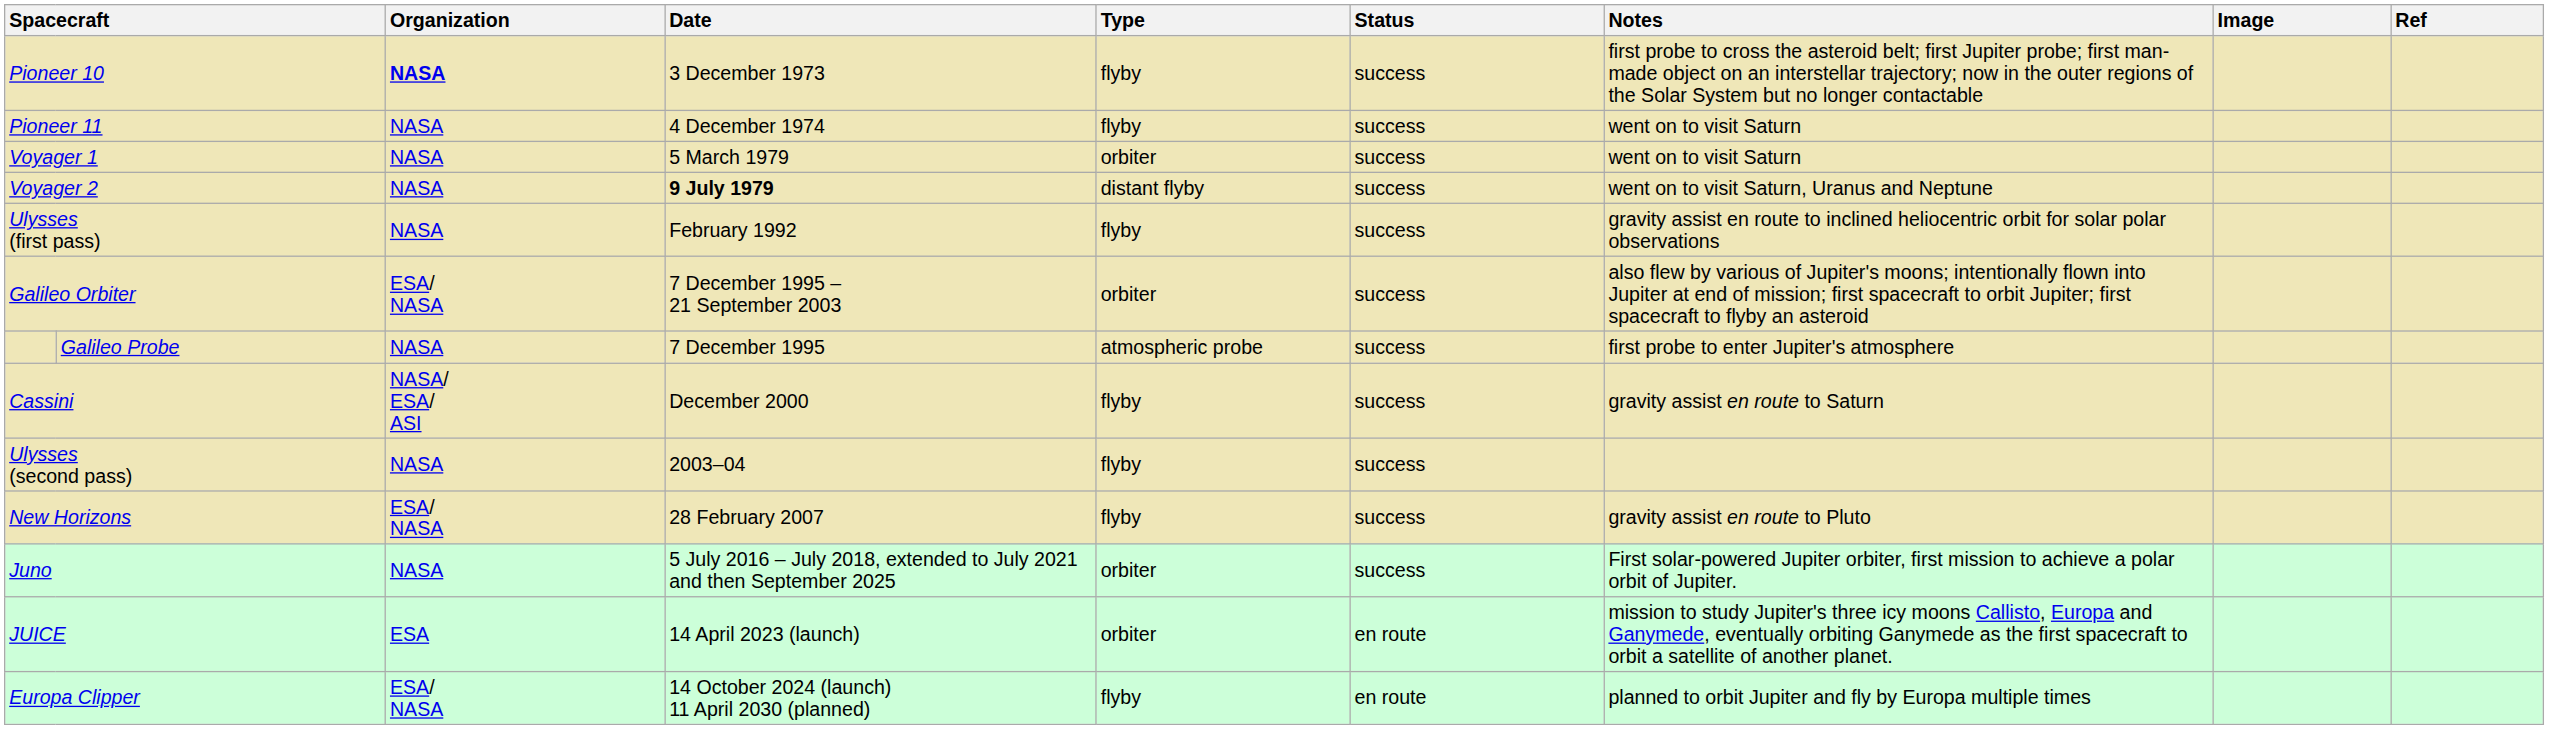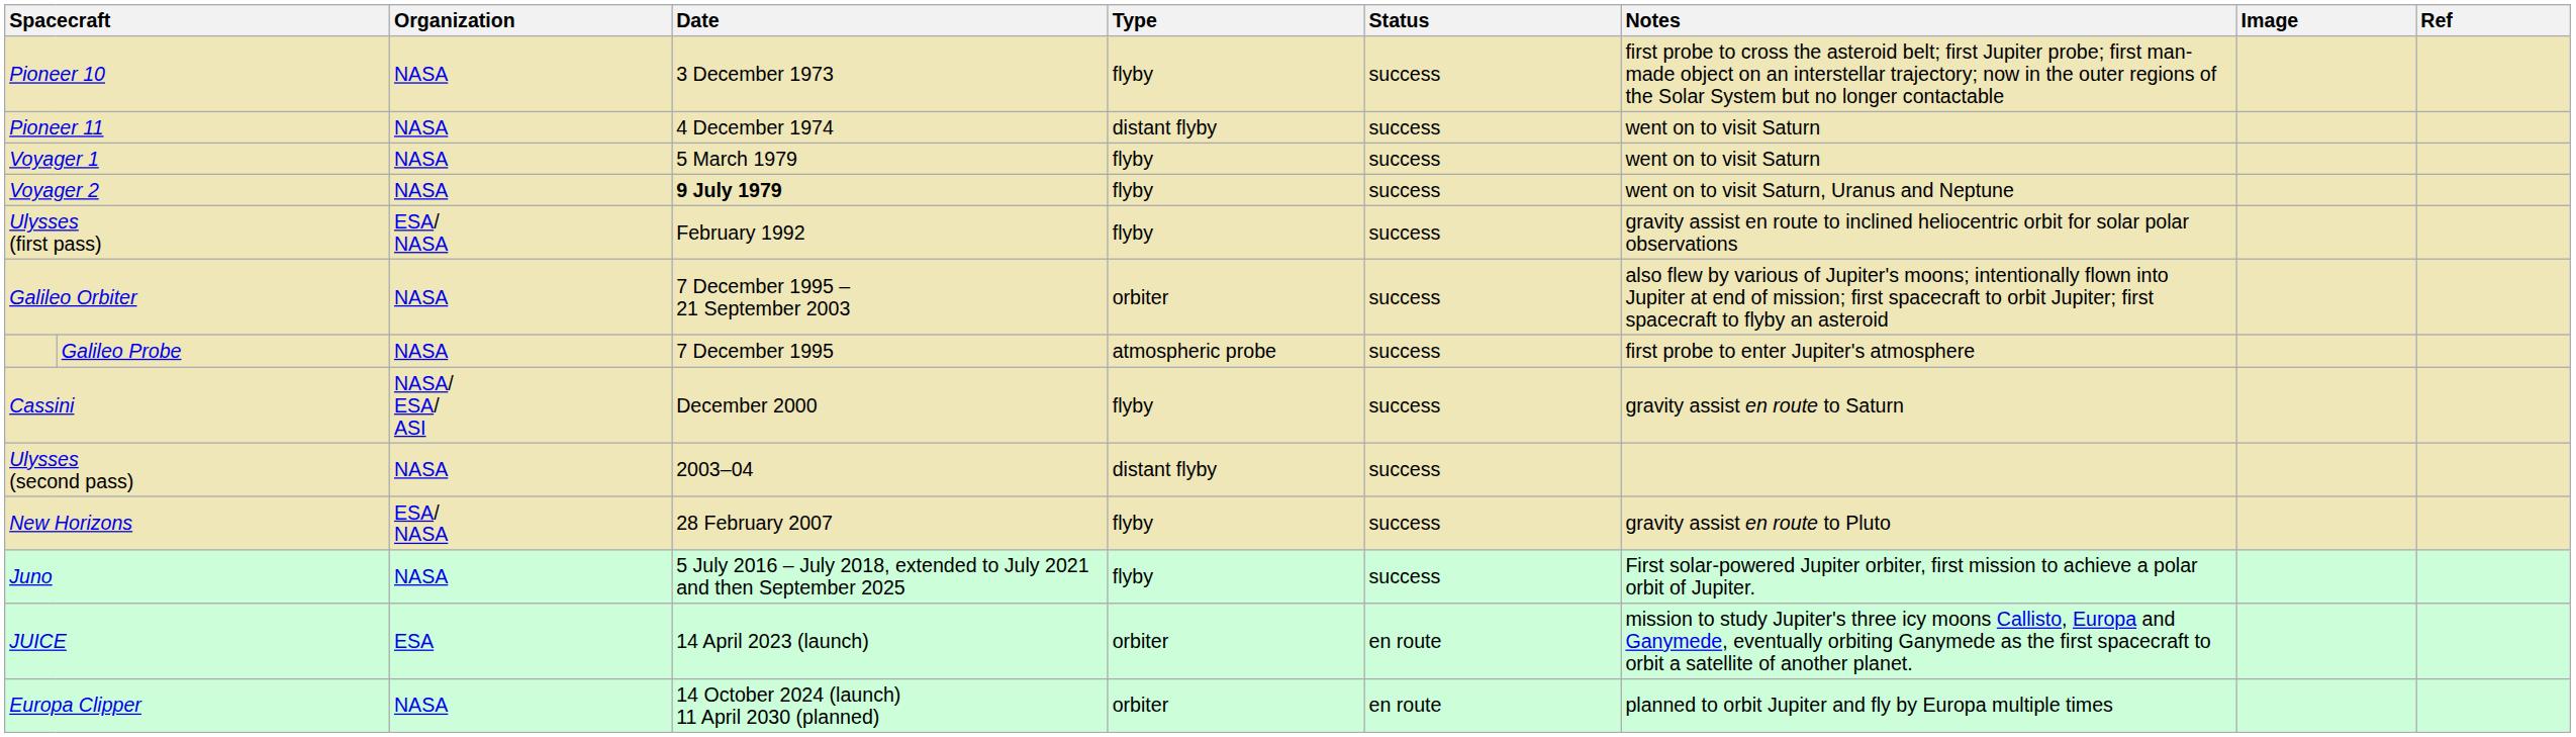 <table class="wikitable sticky-header" style="font-size:95%;">
 <tr>
 <th colspan="2"  style="text-align:left; width:15%;">Spacecraft</th>
 <th style="text-align:left; width:11%;">Organization</th>
 <th style="text-align:left; width:17%;">Date</th>
 <th style="text-align:left; width:10%;">Type</th>
 <th style="text-align:left; width:10%;">Status</th>
 <th style="text-align:left; width:24%;">Notes</th>
 <th style="text-align:left; width:7%;">Image</th>
 <th style="text-align:left; width:6%;">Ref</th>
 </tr>
 <tr style="background:#EFE7B8">
 <td colspan="2"><em><a href='#'>Pioneer 10</a></em></td>
-<td><strong> <a href='#'>NASA</a></strong></td>
+<td> <a href='#'>NASA</a></td>
 <td>3 December 1973</td>
 <td>flyby</td>
 <td>success</td>
 <td>first probe to cross the asteroid belt; first Jupiter probe; first man-made object on an interstellar trajectory; now in the outer regions of the Solar System but no longer contactable</td>
 <td></td>
 <td></td>
 </tr>
 <tr style="background:#EFE7B8">
 <td colspan="2"><em><a href='#'>Pioneer 11</a></em></td>
 <td> <a href='#'>NASA</a></td>
 <td>4 December 1974</td>
-<td>flyby</td>
+<td>distant flyby</td>
 <td>success</td>
 <td>went on to visit Saturn</td>
 <td></td>
 <td></td>
 </tr>
 <tr style="background:#EFE7B8">
 <td colspan="2"><em><a href='#'>Voyager 1</a></em></td>
 <td> <a href='#'>NASA</a></td>
 <td>5 March 1979</td>
-<td>orbiter</td>
+<td>flyby</td>
 <td>success</td>
 <td>went on to visit Saturn</td>
 <td></td>
 <td></td>
 </tr>
 <tr style="background:#EFE7B8">
 <td colspan="2"><em><a href='#'>Voyager 2</a></em></td>
 <td> <a href='#'>NASA</a></td>
 <td><strong>9 July 1979</strong></td>
-<td>distant flyby</td>
+<td>flyby</td>
 <td>success</td>
 <td>went on to visit Saturn, Uranus and Neptune</td>
 <td></td>
 <td></td>
 </tr>
 <tr style="background:#EFE7B8">
 <td colspan="2"><em><a href='#'>Ulysses</a></em><br>(first pass)</td>
-<td> <a href='#'>NASA</a></td>
+<td> <a href='#'>ESA</a>/<br> <a href='#'>NASA</a></td>
 <td>February 1992</td>
 <td>flyby</td>
 <td>success</td>
 <td>gravity assist en route to inclined heliocentric orbit for solar polar observations</td>
 <td></td>
 <td></td>
 </tr>
 <tr style="background:#EFE7B8">
 <td colspan="2"><em><a href='#'>Galileo Orbiter</a></em></td>
-<td> <a href='#'>ESA</a>/<br> <a href='#'>NASA</a></td>
+<td> <a href='#'>NASA</a></td>
 <td>7 December 1995 –<br>21 September 2003</td>
 <td>orbiter</td>
 <td>success</td>
 <td>also flew by various of Jupiter's moons; intentionally flown into Jupiter at end of mission; first spacecraft to orbit Jupiter; first spacecraft to flyby an asteroid</td>
 <td></td>
 <td></td>
 </tr>
 <tr style="background:#EFE7B8">
 <td>  </td>
 <td><em><a href='#'>Galileo Probe</a></em></td>
 <td> <a href='#'>NASA</a></td>
 <td>7 December 1995</td>
 <td>atmospheric probe</td>
 <td>success</td>
 <td>first probe to enter Jupiter's atmosphere</td>
 <td></td>
 <td></td>
 </tr>
 <tr style="background:#EFE7B8">
 <td colspan="2"><em><a href='#'>Cassini</a></em></td>
 <td> <a href='#'>NASA</a>/<br> <a href='#'>ESA</a>/<br> <a href='#'>ASI</a></td>
 <td>December 2000</td>
 <td>flyby</td>
 <td>success</td>
 <td>gravity assist <em>en route</em> to Saturn</td>
 <td></td>
 <td></td>
 </tr>
 <tr style="background:#EFE7B8">
 <td colspan="2"><em><a href='#'>Ulysses</a></em><br>(second pass)</td>
 <td> <a href='#'>NASA</a></td>
 <td>2003–04</td>
-<td>flyby</td>
+<td>distant flyby</td>
 <td>success</td>
 <td></td>
 <td></td>
 <td></td>
 </tr>
 <tr style="background:#EFE7B8">
 <td colspan="2"><em><a href='#'>New Horizons</a></em></td>
 <td> <a href='#'>ESA</a>/<br> <a href='#'>NASA</a></td>
 <td>28 February 2007</td>
 <td>flyby</td>
 <td>success</td>
 <td>gravity assist <em>en route</em> to Pluto</td>
 <td></td>
 <td></td>
 </tr>
 <tr style="background:#CCFFD9">
 <td colspan="2"><em><a href='#'>Juno</a></em></td>
 <td> <a href='#'>NASA</a></td>
 <td>5 July 2016 – July 2018, extended to July 2021 and then September 2025</td>
-<td>orbiter</td>
+<td>flyby</td>
 <td>success</td>
 <td>First solar-powered Jupiter orbiter, first mission to achieve a polar orbit of Jupiter.</td>
 <td></td>
 <td></td>
 </tr>
 <tr style="background:#CCFFD9">
 <td colspan="2"><em><a href='#'>JUICE</a></em></td>
 <td> <a href='#'>ESA</a></td>
 <td>14 April 2023 (launch)</td>
 <td>orbiter</td>
 <td>en route</td>
 <td>mission to study Jupiter's three icy moons <a href='#'>Callisto</a>, <a href='#'>Europa</a> and <a href='#'>Ganymede</a>, eventually orbiting Ganymede as the first spacecraft to orbit a satellite of another planet.</td>
 <td></td>
 <td></td>
 </tr>
 <tr style="background:#CCFFD9">
 <td colspan="2"><em><a href='#'>Europa Clipper</a></em></td>
-<td> <a href='#'>ESA</a>/<br> <a href='#'>NASA</a></td>
+<td> <a href='#'>NASA</a></td>
 <td>14 October 2024 (launch)<br>11 April 2030 (planned)</td>
-<td>flyby</td>
+<td>orbiter</td>
 <td>en route</td>
 <td>planned to orbit Jupiter and fly by Europa multiple times</td>
 <td></td>
 <td><br></td>
 </tr>
 </table>
